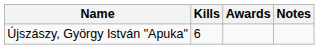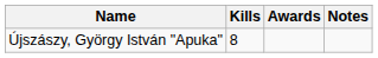 <table class=wikitable>
 <tr>
 <th>Name</th>
 <th>Kills</th>
 <th>Awards</th>
 <th>Notes</th>
 </tr>
 <tr>
 <td>Újszászy, György István "Apuka"</td>
-<td>6</td>
+<td>8</td>
 <td></td>
 <td></td>
 </tr>
 </table>
